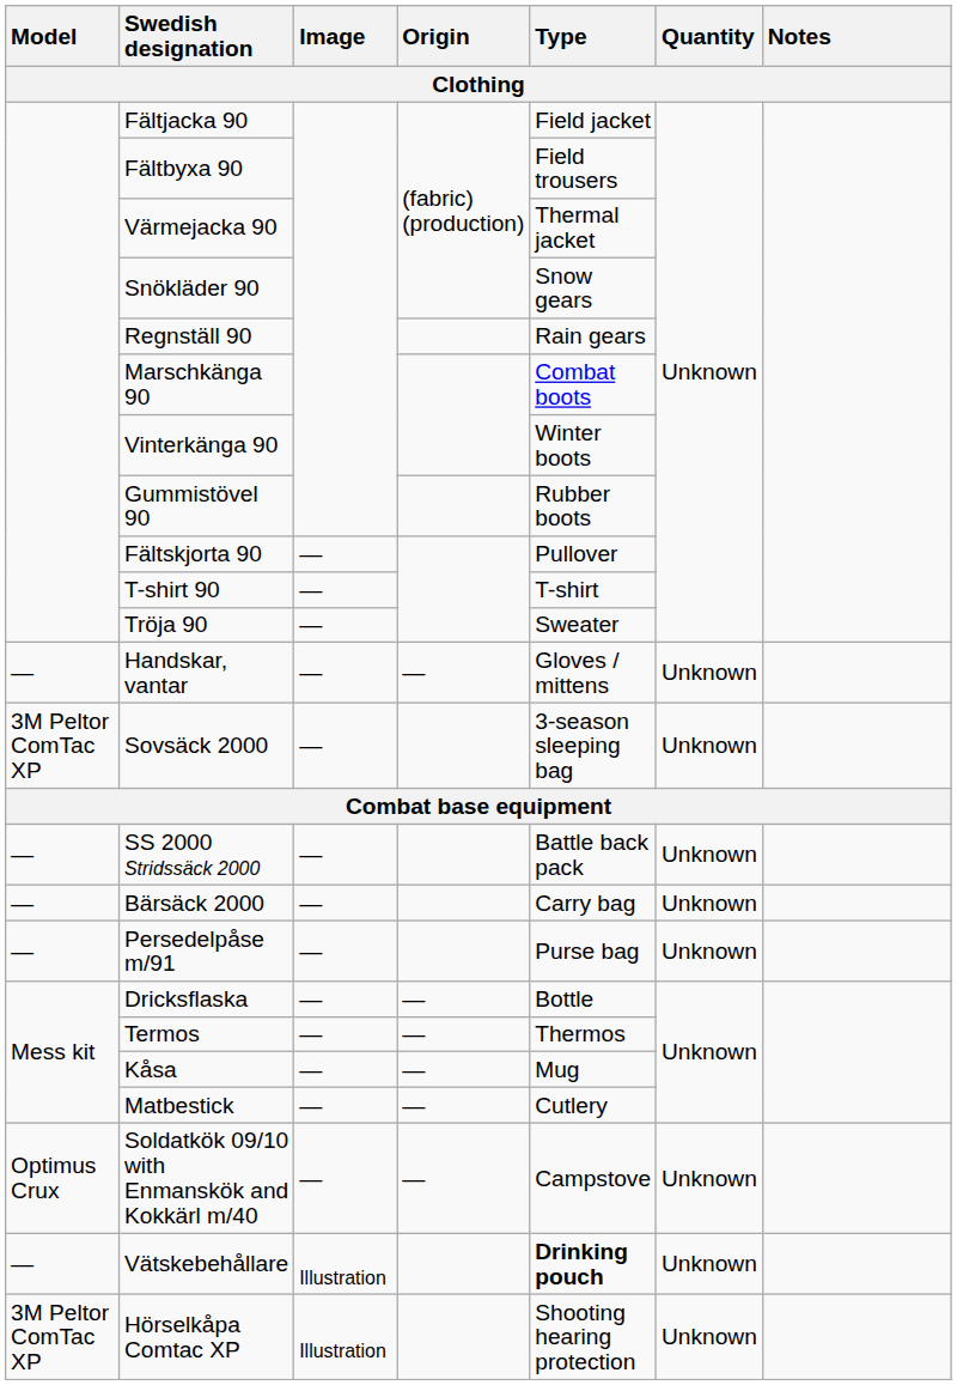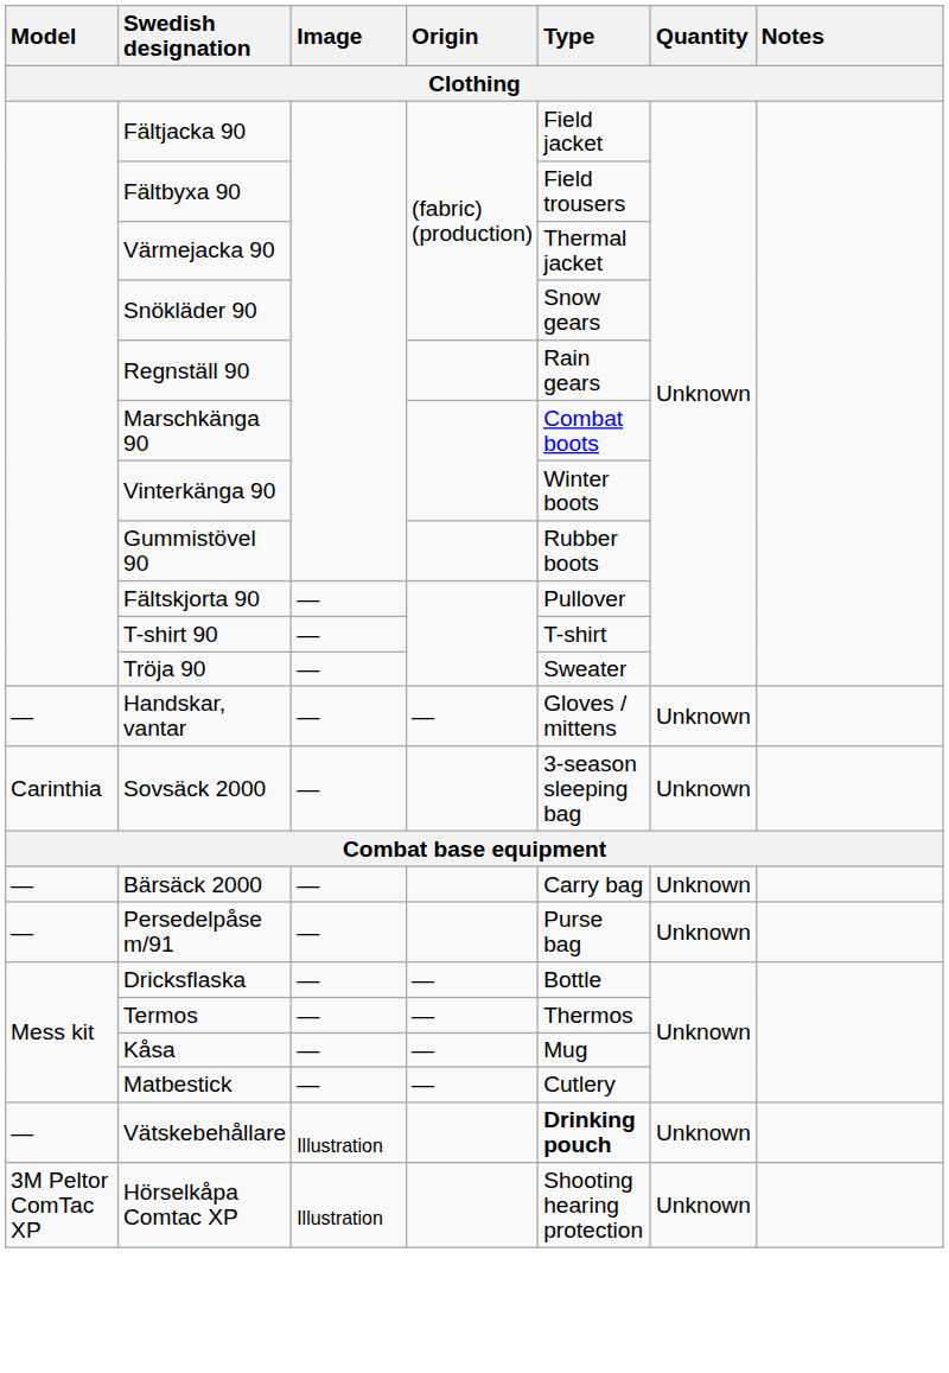 <table class="wikitable" style="font-size: 92%;">
 <tr>
 <th style="text-align: left; width:12%;">Model</th>
 <th style="text-align: left; width:14%;">Swedish designation</th>
 <th style="text-align: left">Image</th>
 <th style="text-align: left; width:12%;">Origin</th>
 <th style="text-align: left; width:12%;">Type</th>
 <th style="text-align: left; width:7%;">Quantity</th>
 <th style="text-align: left; width:20%;">Notes</th>
 </tr>
 <tr>
 <th colspan="7">Clothing</th>
 </tr>
 <tr>
 <td rowspan="11"></td>
 <td>Fältjacka 90</td>
 <td rowspan="8"></td>
 <td rowspan="4"> (fabric)<br> (production)</td>
 <td>Field jacket</td>
 <td rowspan="11">Unknown</td>
 <td rowspan="11"></td>
 </tr>
 <tr>
 <td>Fältbyxa 90</td>
 <td>Field trousers</td>
 </tr>
 <tr>
 <td>Värmejacka 90</td>
 <td>Thermal jacket</td>
 </tr>
 <tr>
 <td>Snökläder 90</td>
 <td>Snow gears</td>
 </tr>
 <tr>
 <td>Regnställ 90 </td>
 <td></td>
 <td>Rain gears</td>
 </tr>
 <tr>
 <td>Marschkänga 90</td>
 <td rowspan="2"><br></td>
 <td><a href='#'>Combat boots</a></td>
 </tr>
 <tr>
 <td>Vinterkänga 90</td>
 <td>Winter boots</td>
 </tr>
 <tr>
 <td>Gummistövel 90</td>
 <td></td>
 <td>Rubber boots</td>
 </tr>
 <tr>
 <td>Fältskjorta 90</td>
 <td>—</td>
 <td rowspan="3"></td>
 <td>Pullover</td>
 </tr>
 <tr>
 <td>T-shirt 90</td>
 <td>—</td>
 <td>T-shirt</td>
 </tr>
 <tr>
 <td>Tröja 90</td>
 <td>—</td>
 <td>Sweater</td>
 </tr>
 <tr>
 <td>—</td>
 <td>Handskar, vantar</td>
 <td>—</td>
 <td>—</td>
 <td>Gloves / mittens</td>
 <td>Unknown</td>
 <td></td>
 </tr>
 <tr>
-<td>3M Peltor ComTac XP</td>
+<td>Carinthia</td>
 <td>Sovsäck 2000</td>
 <td>—</td>
 <td></td>
 <td>3-season sleeping bag</td>
 <td>Unknown</td>
 <td></td>
 </tr>
 <tr>
 <th colspan="7">Combat base equipment</th>
-</tr>
-<tr>
-<td>—</td>
-<td>SS 2000<br><em><small>Stridssäck 2000</small></em></td>
-<td>—</td>
-<td></td>
-<td>Battle back pack</td>
-<td>Unknown</td>
-<td></td>
 </tr>
 <tr>
 <td>—</td>
 <td>Bärsäck 2000</td>
 <td>—</td>
 <td></td>
 <td>Carry bag</td>
 <td>Unknown</td>
 <td></td>
 </tr>
 <tr>
 <td>—</td>
 <td>Persedelpåse m/91</td>
 <td>—</td>
 <td></td>
 <td>Purse bag</td>
 <td>Unknown</td>
 <td></td>
 </tr>
 <tr>
 <td rowspan="4">Mess kit</td>
 <td>Dricksflaska</td>
 <td>—</td>
 <td>—</td>
 <td>Bottle</td>
 <td rowspan="4">Unknown</td>
 <td rowspan="4"></td>
 </tr>
 <tr>
 <td>Termos</td>
 <td>—</td>
 <td>—</td>
 <td>Thermos</td>
 </tr>
 <tr>
 <td>Kåsa</td>
 <td>—</td>
 <td>—</td>
 <td>Mug</td>
 </tr>
 <tr>
 <td>Matbestick</td>
 <td>—</td>
 <td>—</td>
 <td>Cutlery</td>
 </tr>
 <tr>
-<td>Optimus Crux</td>
-<td>Soldatkök 09/10 with Enmanskök and Kokkärl m/40</td>
-<td>—</td>
-<td>—</td>
-<td>Campstove</td>
-<td>Unknown</td>
-<td></td>
-</tr>
-<tr>
 <td>—</td>
 <td>Vätskebehållare</td>
 <td><br><small>Illustration</small></td>
 <td></td>
 <td><strong>Drinking pouch</strong></td>
 <td>Unknown</td>
 <td></td>
 </tr>
 <tr>
 <td>3M Peltor ComTac XP</td>
 <td>Hörselkåpa Comtac XP</td>
 <td><br><small>Illustration</small></td>
 <td></td>
 <td>Shooting hearing protection</td>
 <td>Unknown</td>
 <td></td>
 </tr>
 </table>
